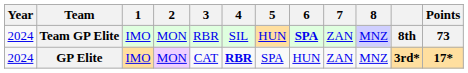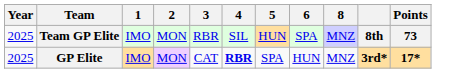 <table class="wikitable" style="text-align:center; font-size:85%">
 <tr>
 <th>Year</th>
 <th>Team</th>
 <th>1</th>
 <th>2</th>
 <th>3</th>
 <th>4</th>
 <th>5</th>
 <th>6</th>
-<th>7</th>
 <th>8</th>
 <th></th>
 <th>Points</th>
 </tr>
 <tr>
-<td><a href='#'>2024</a></td>
+<td><a href='#'>2025</a></td>
 <th nowrap>Team GP Elite</th>
 <td style="background:#DFFFDF;"><a href='#'>IMO</a><br></td>
 <td style="background:#DFFFDF;"><a href='#'>MON</a><br></td>
 <td style="background:#DFFFDF;"><a href='#'>RBR</a><br></td>
 <td style="background:#DFFFDF;"><a href='#'>SIL</a><br></td>
 <td style="background:#FFDF9F;"><a href='#'>HUN</a><br></td>
-<td style="background:#DFFFDF;"><strong><a href='#'>SPA</a><br></strong></td>
-<td style="background:#DFFFDF;"><a href='#'>ZAN</a><br></td>
+<td style="background:#DFFFDF;"><a href='#'>SPA</a><br></td>
 <td style="background:#CFCFFF;"><a href='#'>MNZ</a><br></td>
 <th style="background:#;">8th</th>
 <th style="background:#;">73</th>
 </tr>
 <tr>
-<td><a href='#'>2024</a></td>
+<td><a href='#'>2025</a></td>
 <th nowrap>GP Elite</th>
 <td style="background:#FFDF9F;"><a href='#'>IMO</a><br></td>
 <td style="background:#EFCFFF;"><a href='#'>MON</a><br></td>
 <td style="background:#;"><a href='#'>CAT</a></td>
 <td style="background:#;"><strong><a href='#'>RBR</a></strong></td>
 <td style="background:#;"><a href='#'>SPA</a></td>
 <td style="background:#;"><a href='#'>HUN</a></td>
-<td style="background:#;"><a href='#'>ZAN</a></td>
 <td style="background:#;"><a href='#'>MNZ</a></td>
 <th style="background:#FFDF9F;">3rd*</th>
 <th style="background:#FFDF9F;">17*</th>
 </tr>
 </table>
